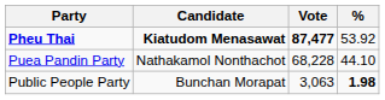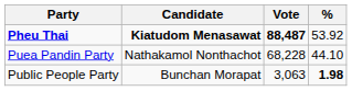 <table class="wikitable" style="text-align:right">
 <tr>
 <th>Party</th>
 <th>Candidate</th>
 <th>Vote</th>
 <th>%</th>
 </tr>
 <tr>
 <td align="left"><a href='#'><strong>Pheu Thai</strong></a></td>
 <td><strong>Kiatudom Menasawat</strong></td>
-<td><strong>87,477</strong></td>
+<td><strong>88,487</strong></td>
 <td>53.92</td>
 </tr>
 <tr>
 <td align="left"><a href='#'>Puea Pandin Party</a></td>
 <td>Nathakamol Nonthachot</td>
 <td>68,228</td>
 <td>44.10</td>
 </tr>
 <tr>
 <td align="left">Public People Party</td>
 <td>Bunchan Morapat</td>
 <td>3,063</td>
 <td><strong>1.98</strong></td>
 </tr>
 </table>
